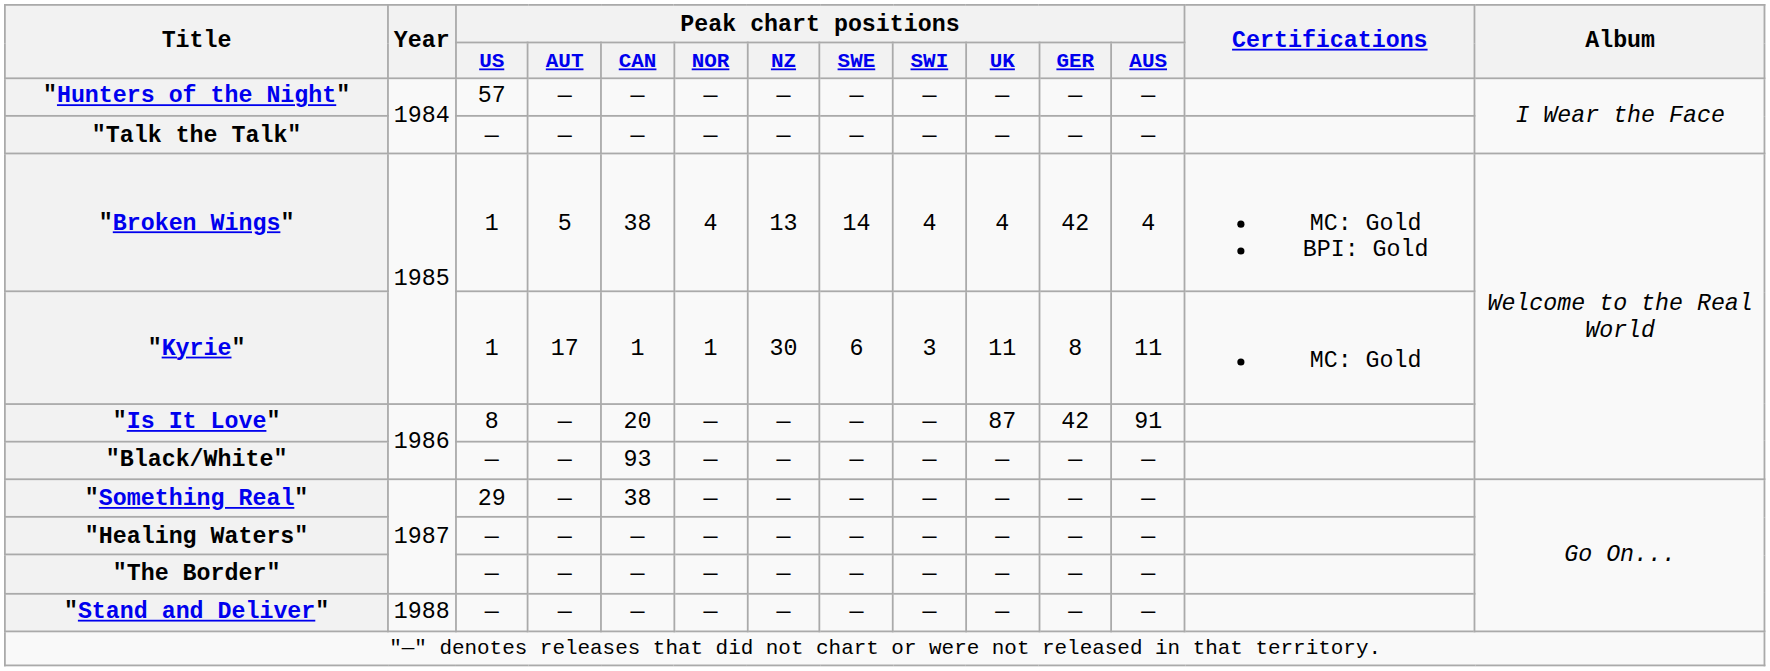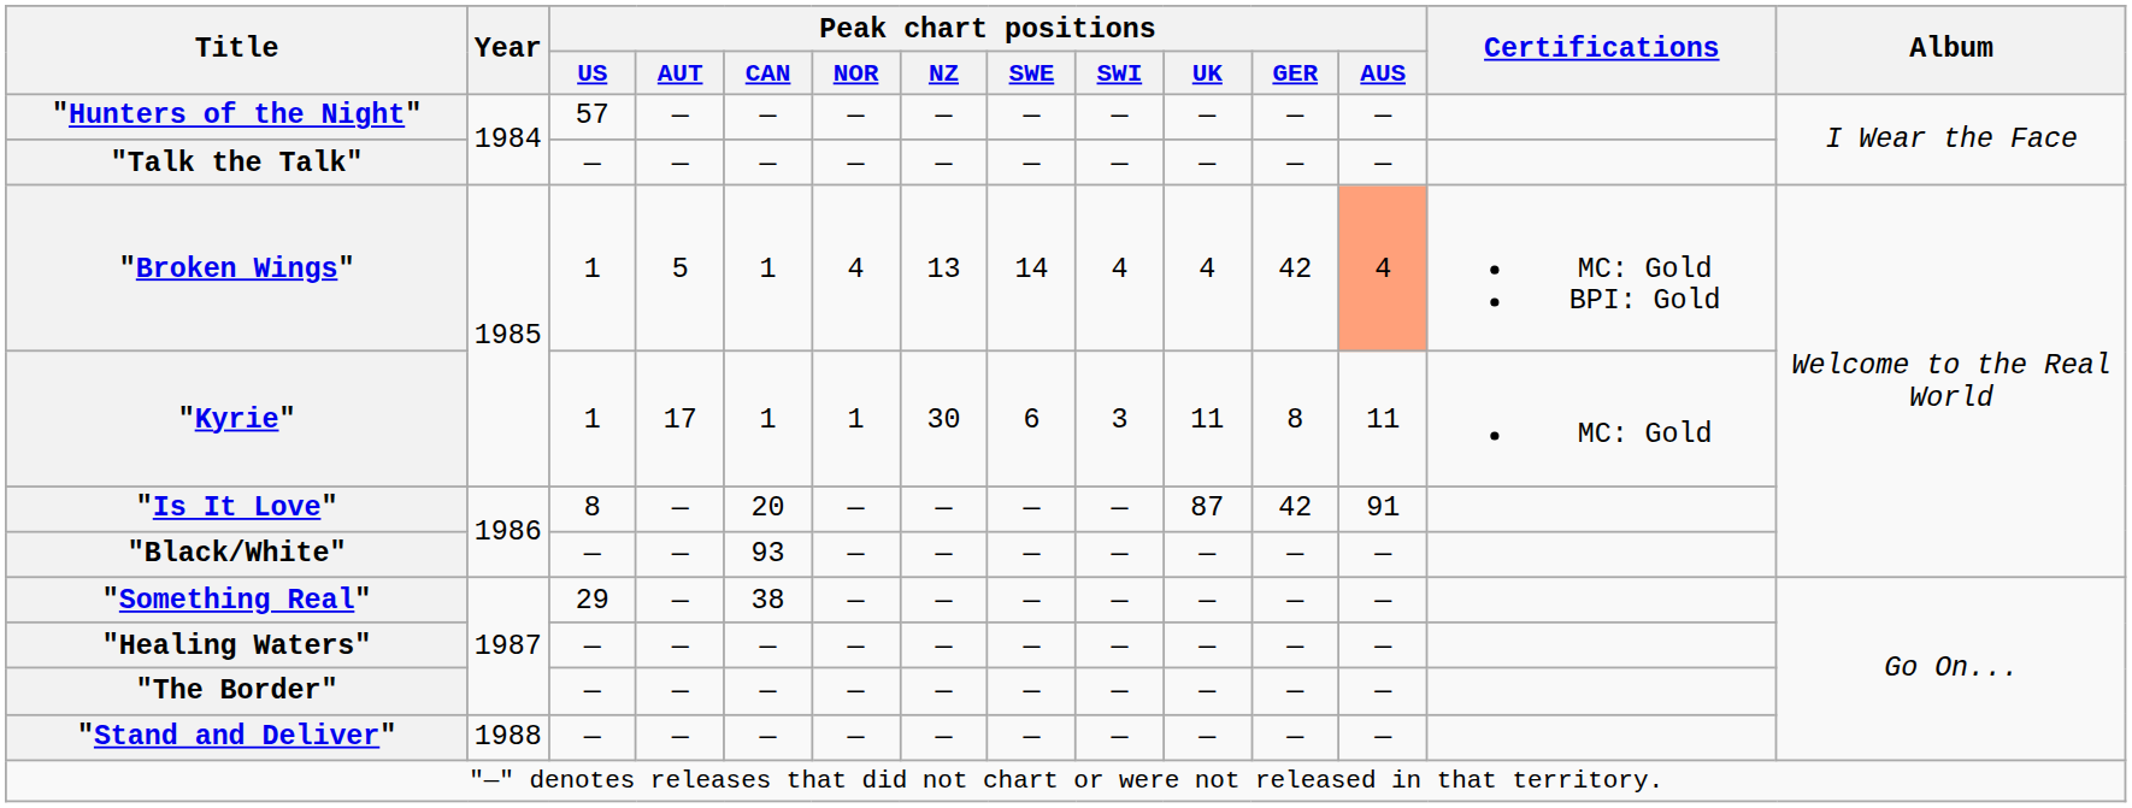 <table class="wikitable plainrowheaders" style="text-align:center;" border="1">
 <tr>
 <th scope="col" rowspan="2" style="width:16em;">Title</th>
 <th scope="col" rowspan="2">Year</th>
 <th scope="col" colspan="10">Peak chart positions</th>
 <th scope="col" rowspan="2" style="width:12em;"><a href='#'>Certifications</a></th>
 <th scope="col" rowspan="2" style="width:12em;">Album</th>
 </tr>
 <tr>
 <th scope="col" style="width:3em;font-size:90%;"><a href='#'>US</a><br></th>
 <th scope="col" style="width:3em;font-size:90%;"><a href='#'>AUT</a><br></th>
 <th scope="col" style="width:3em;font-size:90%;"><a href='#'>CAN</a><br></th>
 <th scope="col" style="width:3em;font-size:90%;"><a href='#'>NOR</a><br></th>
 <th scope="col" style="width:3em;font-size:90%;"><a href='#'>NZ</a><br></th>
 <th scope="col" style="width:3em;font-size:90%;"><a href='#'>SWE</a><br></th>
 <th scope="col" style="width:3em;font-size:90%;"><a href='#'>SWI</a><br></th>
 <th scope="col" style="width:3em;font-size:90%;"><a href='#'>UK</a><br></th>
 <th scope="col" style="width:3em;font-size:90%;"><a href='#'>GER</a></th>
 <th scope="col" style="width:3em;font-size:90%;"><a href='#'>AUS</a></th>
 </tr>
 <tr>
 <th scope="row">"<a href='#'>Hunters of the Night</a>"</th>
 <td rowspan="2">1984</td>
 <td>57</td>
 <td>—</td>
 <td>—</td>
 <td>—</td>
 <td>—</td>
 <td>—</td>
 <td>—</td>
 <td>—</td>
 <td>—</td>
 <td>—</td>
 <td></td>
 <td rowspan="2"><em>I Wear the Face</em></td>
 </tr>
 <tr>
 <th scope="row">"Talk the Talk"</th>
 <td>—</td>
 <td>—</td>
 <td>—</td>
 <td>—</td>
 <td>—</td>
 <td>—</td>
 <td>—</td>
 <td>—</td>
 <td>—</td>
 <td>—</td>
 <td></td>
 </tr>
 <tr>
 <th scope="row">"<a href='#'>Broken Wings</a>"</th>
 <td rowspan="2">1985</td>
 <td>1</td>
 <td>5</td>
-<td>38</td>
+<td>1</td>
 <td>4</td>
 <td>13</td>
 <td>14</td>
 <td>4</td>
 <td>4</td>
 <td>42</td>
-<td>4</td>
+<td style="background: lightsalmon;">4</td>
 <td><br><ul><li>MC: Gold</li><li>BPI: Gold</li></ul></td>
 <td rowspan="4"><em>Welcome to the Real World</em></td>
 </tr>
 <tr>
 <th scope="row">"<a href='#'>Kyrie</a>"</th>
 <td>1</td>
 <td>17</td>
 <td>1</td>
 <td>1</td>
 <td>30</td>
 <td>6</td>
 <td>3</td>
 <td>11</td>
 <td>8</td>
 <td>11</td>
 <td><br><ul><li>MC: Gold</li></ul></td>
 </tr>
 <tr>
 <th scope="row">"<a href='#'>Is It Love</a>"</th>
 <td rowspan="2">1986</td>
 <td>8</td>
 <td>—</td>
 <td>20</td>
 <td>—</td>
 <td>—</td>
 <td>—</td>
 <td>—</td>
 <td>87</td>
 <td>42</td>
 <td>91</td>
 <td></td>
 </tr>
 <tr>
 <th scope="row">"Black/White"</th>
 <td>—</td>
 <td>—</td>
 <td>93</td>
 <td>—</td>
 <td>—</td>
 <td>—</td>
 <td>—</td>
 <td>—</td>
 <td>—</td>
 <td>—</td>
 <td></td>
 </tr>
 <tr>
 <th scope="row">"<a href='#'>Something Real</a>"</th>
 <td rowspan="3">1987</td>
 <td>29</td>
 <td>—</td>
 <td>38</td>
 <td>—</td>
 <td>—</td>
 <td>—</td>
 <td>—</td>
 <td>—</td>
 <td>—</td>
 <td>—</td>
 <td></td>
 <td rowspan="4"><em>Go On...</em></td>
 </tr>
 <tr>
 <th scope="row">"Healing Waters"</th>
 <td>—</td>
 <td>—</td>
 <td>—</td>
 <td>—</td>
 <td>—</td>
 <td>—</td>
 <td>—</td>
 <td>—</td>
 <td>—</td>
 <td>—</td>
 <td></td>
 </tr>
 <tr>
 <th scope="row">"The Border"</th>
 <td>—</td>
 <td>—</td>
 <td>—</td>
 <td>—</td>
 <td>—</td>
 <td>—</td>
 <td>—</td>
 <td>—</td>
 <td>—</td>
 <td>—</td>
 <td></td>
 </tr>
 <tr>
 <th scope="row">"<a href='#'>Stand and Deliver</a>"</th>
 <td rowspan="1">1988</td>
 <td>—</td>
 <td>—</td>
 <td>—</td>
 <td>—</td>
 <td>—</td>
 <td>—</td>
 <td>—</td>
 <td>—</td>
 <td>—</td>
 <td>—</td>
 <td></td>
 </tr>
 <tr>
 <td colspan="14" style="font-size:90%">"—" denotes releases that did not chart or were not released in that territory.</td>
 </tr>
 </table>
